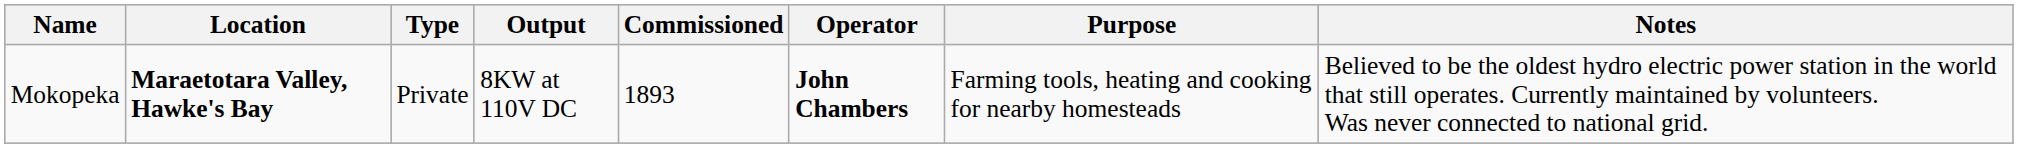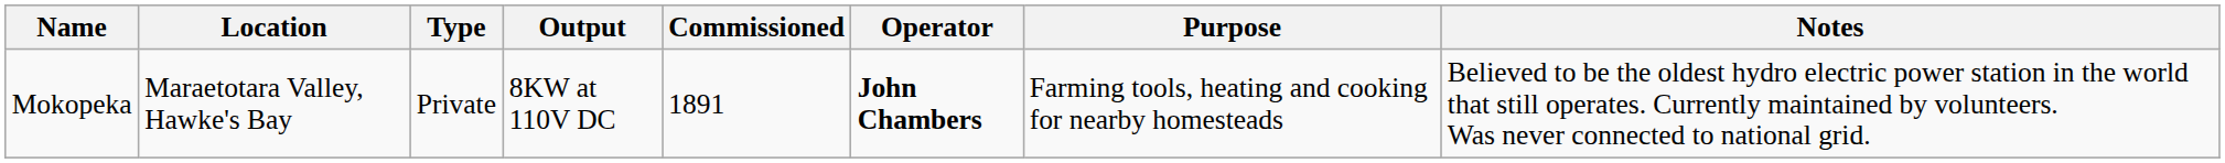 <table class="wikitable sortable" border="1" width="100%">
 <tr>
 <th>Name</th>
 <th>Location</th>
 <th>Type</th>
 <th>Output</th>
 <th>Commissioned</th>
 <th>Operator</th>
 <th>Purpose</th>
 <th>Notes</th>
 </tr>
 <tr>
 <td>Mokopeka</td>
-<td><strong>Maraetotara Valley, Hawke's Bay</strong></td>
+<td>Maraetotara Valley, Hawke's Bay</td>
 <td>Private</td>
 <td>8KW at 110V DC</td>
-<td>1893</td>
+<td>1891</td>
 <td><strong>John Chambers</strong></td>
 <td>Farming tools, heating and cooking for nearby homesteads</td>
 <td>Believed to be the oldest hydro electric power station in the world that still operates. Currently maintained by volunteers.<br>Was never  connected to national grid.</td>
 </tr>
 </table>
